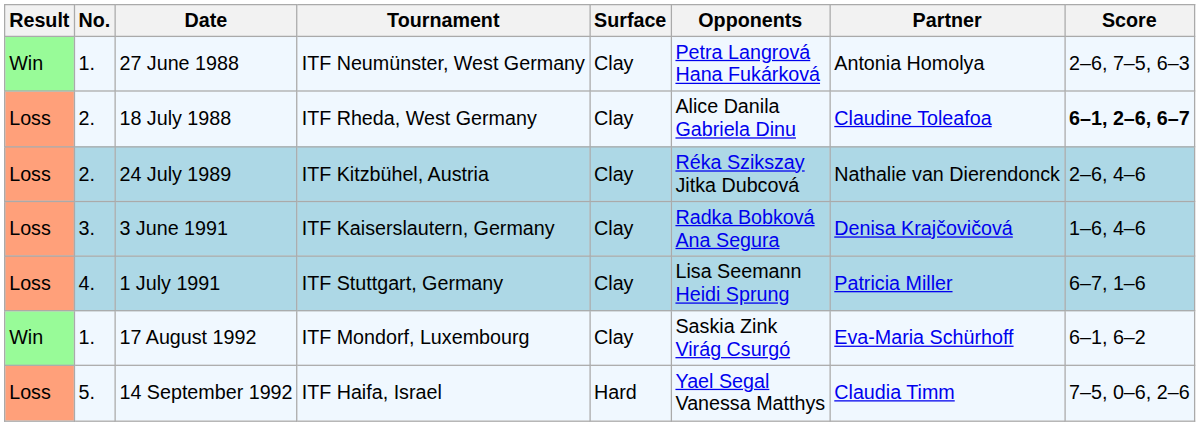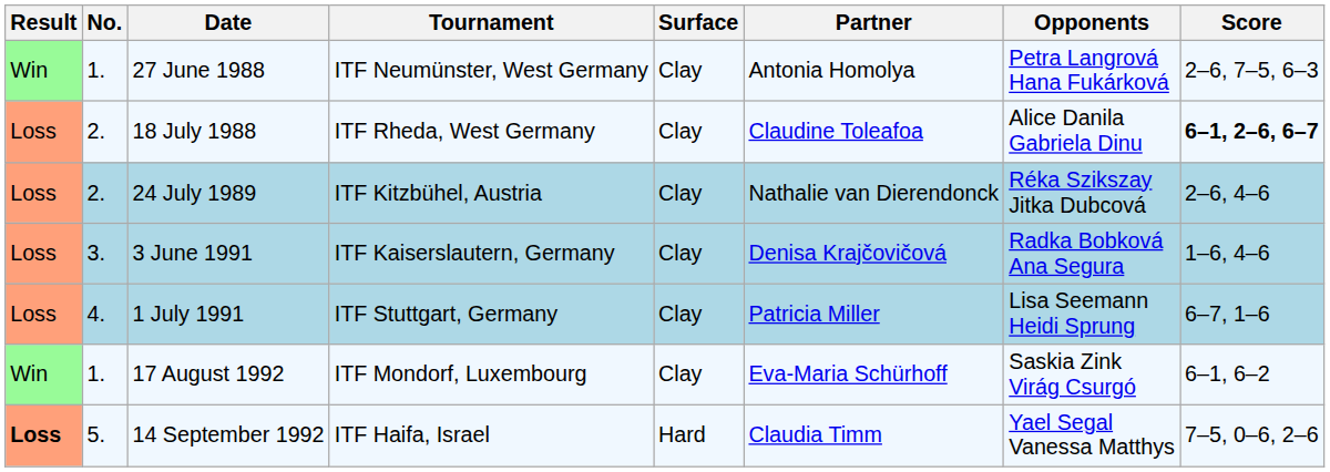 <table class="sortable wikitable" style=font-size:97%>
 <tr>
 <th>Result</th>
 <th>No.</th>
 <th>Date</th>
 <th>Tournament</th>
 <th>Surface</th>
+<th>Partner</th>
 <th>Opponents</th>
-<th>Partner</th>
 <th class="unsortable">Score</th>
 </tr>
 <tr style="background:#f0f8ff;">
 <td style="background:#98fb98;">Win</td>
 <td>1.</td>
 <td>27 June 1988</td>
 <td>ITF Neumünster, West Germany</td>
 <td>Clay</td>
+<td> Antonia Homolya</td>
 <td> <a href='#'>Petra Langrová</a> <br>  <a href='#'>Hana Fukárková</a></td>
-<td> Antonia Homolya</td>
 <td>2–6, 7–5, 6–3</td>
 </tr>
 <tr style="background:#f0f8ff;">
 <td style="background:#ffa07a;">Loss</td>
 <td>2.</td>
 <td>18 July 1988</td>
 <td>ITF Rheda, West Germany</td>
 <td>Clay</td>
+<td> <a href='#'>Claudine Toleafoa</a></td>
 <td> Alice Danila <br>  <a href='#'>Gabriela Dinu</a></td>
-<td> <a href='#'>Claudine Toleafoa</a></td>
 <td><strong>6–1, 2–6, 6–7</strong></td>
 </tr>
 <tr bgcolor=lightblue>
 <td style="background:#ffa07a;">Loss</td>
 <td>2.</td>
 <td>24 July 1989</td>
 <td>ITF Kitzbühel, Austria</td>
 <td>Clay</td>
+<td> Nathalie van Dierendonck</td>
 <td> <a href='#'>Réka Szikszay</a> <br>  Jitka Dubcová</td>
-<td> Nathalie van Dierendonck</td>
 <td>2–6, 4–6</td>
 </tr>
 <tr bgcolor=lightblue>
 <td style="background:#ffa07a;">Loss</td>
 <td>3.</td>
 <td>3 June 1991</td>
 <td>ITF Kaiserslautern, Germany</td>
 <td>Clay</td>
+<td> <a href='#'>Denisa Krajčovičová</a></td>
 <td> <a href='#'>Radka Bobková</a> <br>  <a href='#'>Ana Segura</a></td>
-<td> <a href='#'>Denisa Krajčovičová</a></td>
 <td>1–6, 4–6</td>
 </tr>
 <tr bgcolor=lightblue>
 <td style="background:#ffa07a;">Loss</td>
 <td>4.</td>
 <td>1 July 1991</td>
 <td>ITF Stuttgart, Germany</td>
 <td>Clay</td>
+<td> <a href='#'>Patricia Miller</a></td>
 <td> Lisa Seemann <br>  <a href='#'>Heidi Sprung</a></td>
-<td> <a href='#'>Patricia Miller</a></td>
 <td>6–7, 1–6</td>
 </tr>
 <tr style="background:#f0f8ff;">
 <td style="background:#98fb98;">Win</td>
 <td>1.</td>
 <td>17 August 1992</td>
 <td>ITF Mondorf, Luxembourg</td>
 <td>Clay</td>
+<td> <a href='#'>Eva-Maria Schürhoff</a></td>
 <td> Saskia Zink <br>  <a href='#'>Virág Csurgó</a></td>
-<td> <a href='#'>Eva-Maria Schürhoff</a></td>
 <td>6–1, 6–2</td>
 </tr>
 <tr style="background:#f0f8ff;">
-<td style="background:#ffa07a;">Loss</td>
+<td style="background:#ffa07a;"><strong>Loss</strong></td>
 <td>5.</td>
 <td>14 September 1992</td>
 <td>ITF Haifa, Israel</td>
 <td>Hard</td>
+<td> <a href='#'>Claudia Timm</a></td>
 <td> <a href='#'>Yael Segal</a> <br>  Vanessa Matthys</td>
-<td> <a href='#'>Claudia Timm</a></td>
 <td>7–5, 0–6, 2–6</td>
 </tr>
 </table>
